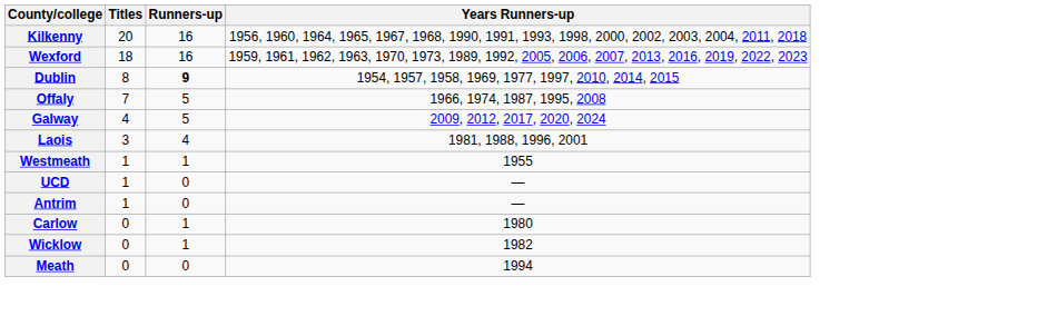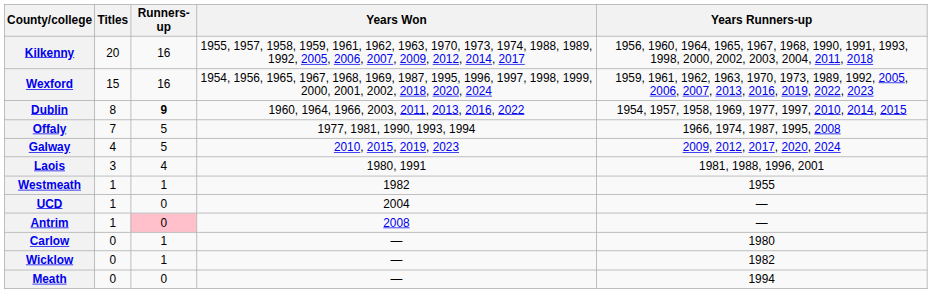 <table class="wikitable plainrowheaders sortable">
 <tr>
 <th scope="col">County/college</th>
 <th scope="col">Titles</th>
 <th scope="col">Runners-up</th>
+<th scope="col">Years Won</th>
 <th scope="col">Years Runners-up</th>
 </tr>
 <tr align="center">
 <th scope="row"> <a href='#'>Kilkenny</a></th>
 <td>20</td>
 <td>16</td>
+<td>1955, 1957, 1958, 1959, 1961, 1962, 1963, 1970, 1973, 1974, 1988, 1989, 1992, <a href='#'>2005</a>, <a href='#'>2006</a>, <a href='#'>2007</a>, <a href='#'>2009</a>, <a href='#'>2012</a>, <a href='#'>2014</a>, <a href='#'>2017</a></td>
 <td>1956, 1960, 1964, 1965, 1967, 1968, 1990, 1991, 1993, 1998, 2000, 2002, 2003, 2004, <a href='#'>2011</a>, <a href='#'>2018</a></td>
 </tr>
 <tr align="center">
 <th scope="row"> <a href='#'>Wexford</a></th>
-<td>18</td>
+<td>15</td>
 <td>16</td>
+<td>1954, 1956, 1965, 1967, 1968, 1969, 1987, 1995, 1996, 1997, 1998, 1999, 2000, 2001, 2002, <a href='#'>2018</a>, <a href='#'>2020</a>, <a href='#'>2024</a></td>
 <td>1959, 1961, 1962, 1963, 1970, 1973, 1989, 1992, <a href='#'>2005</a>, <a href='#'>2006</a>, <a href='#'>2007</a>, <a href='#'>2013</a>, <a href='#'>2016</a>, <a href='#'>2019</a>, <a href='#'>2022</a>, <a href='#'>2023</a></td>
 </tr>
 <tr align="center">
 <th scope="row"> <a href='#'>Dublin</a></th>
 <td>8</td>
 <td><strong>9</strong></td>
+<td>1960, 1964, 1966, 2003, <a href='#'>2011</a>, <a href='#'>2013</a>, <a href='#'>2016</a>, <a href='#'>2022</a></td>
 <td>1954, 1957, 1958, 1969, 1977, 1997, <a href='#'>2010</a>, <a href='#'>2014</a>, <a href='#'>2015</a></td>
 </tr>
 <tr align="center">
 <th scope="row"> <a href='#'>Offaly</a></th>
 <td>7</td>
 <td>5</td>
+<td>1977, 1981, 1990, 1993, 1994</td>
 <td>1966, 1974, 1987, 1995, <a href='#'>2008</a></td>
 </tr>
 <tr align="center">
 <th scope="row"> <a href='#'>Galway</a></th>
 <td>4</td>
 <td>5</td>
+<td><a href='#'>2010</a>, <a href='#'>2015</a>, <a href='#'>2019</a>, <a href='#'>2023</a></td>
 <td><a href='#'>2009</a>, <a href='#'>2012</a>, <a href='#'>2017</a>, <a href='#'>2020</a>, <a href='#'>2024</a></td>
 </tr>
 <tr align="center">
 <th scope="row"> <a href='#'>Laois</a></th>
 <td>3</td>
 <td>4</td>
+<td>1980, 1991</td>
 <td>1981, 1988, 1996, 2001</td>
 </tr>
 <tr align="center">
 <th scope="row"> <a href='#'>Westmeath</a></th>
 <td>1</td>
 <td>1</td>
+<td>1982</td>
 <td>1955</td>
 </tr>
 <tr align="center">
 <th scope="row"> <a href='#'>UCD</a></th>
 <td>1</td>
 <td>0</td>
+<td>2004</td>
 <td>—</td>
 </tr>
 <tr align="center">
 <th scope="row"> <a href='#'>Antrim</a></th>
 <td>1</td>
-<td>0</td>
+<td style="background: pink;">0</td>
+<td><a href='#'>2008</a></td>
 <td>—</td>
 </tr>
 <tr align="center">
 <th scope="row"> <a href='#'>Carlow</a></th>
 <td>0</td>
 <td>1</td>
+<td>—</td>
 <td>1980</td>
 </tr>
 <tr align="center">
 <th scope="row"> <a href='#'>Wicklow</a></th>
 <td>0</td>
 <td>1</td>
+<td>—</td>
 <td>1982</td>
 </tr>
 <tr align="center">
 <th scope="row"> <a href='#'>Meath</a></th>
 <td>0</td>
 <td>0</td>
+<td>—</td>
 <td>1994</td>
 </tr>
 </table>
